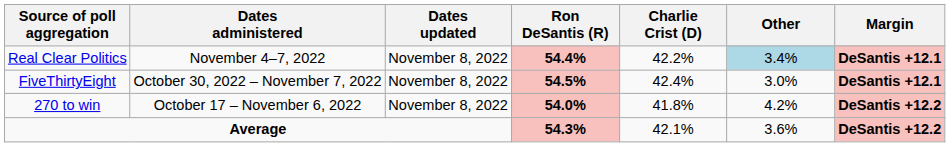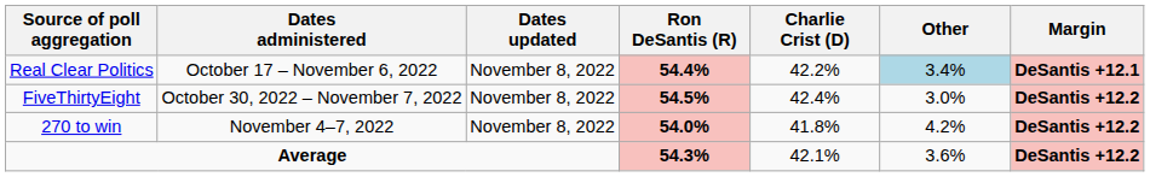 <table class="wikitable sortable" style="text-align:center;font-size:90%;line-height:17px">
 <tr>
 <th>Source of poll<br>aggregation</th>
 <th>Dates<br>administered</th>
 <th>Dates<br>updated</th>
 <th style="width:100px;">Ron<br>DeSantis (R)</th>
 <th style="width:100px;">Charlie<br>Crist (D)</th>
 <th style="width:100px;">Other<br></th>
 <th>Margin</th>
 </tr>
 <tr>
 <td><a href='#'>Real Clear Politics</a></td>
-<td>November 4–7, 2022</td>
+<td>October 17 – November 6, 2022</td>
 <td>November 8, 2022</td>
 <td style="background: rgb(248, 193, 190);"><strong>54.4%</strong></td>
 <td>42.2%</td>
 <td style="background: lightblue;">3.4%</td>
 <td style="background: rgb(248, 193, 190);"><strong>DeSantis +12.1</strong></td>
 </tr>
 <tr>
 <td><a href='#'>FiveThirtyEight</a></td>
 <td>October 30, 2022 – November 7, 2022</td>
 <td>November 8, 2022</td>
 <td style="background: rgb(248, 193, 190);"><strong>54.5%</strong></td>
 <td>42.4%</td>
 <td>3.0%</td>
-<td style="background: rgb(248, 193, 190);"><strong>DeSantis +12.1</strong></td>
+<td style="background: rgb(248, 193, 190);"><strong>DeSantis +12.2</strong></td>
 </tr>
 <tr>
 <td><a href='#'>270 to win</a></td>
-<td>October 17 – November 6, 2022</td>
+<td>November 4–7, 2022</td>
 <td>November 8, 2022</td>
 <td style="background: rgb(248, 193, 190);"><strong>54.0%</strong></td>
 <td>41.8%</td>
 <td>4.2%</td>
 <td style="background: rgb(248, 193, 190);"><strong>DeSantis +12.2</strong></td>
 </tr>
 <tr>
 <td colspan="3"><strong>Average</strong></td>
 <td style="background: rgb(248, 193, 190);"><strong>54.3%</strong></td>
 <td>42.1%</td>
 <td>3.6%</td>
 <td style="background: rgb(248, 193, 190);"><strong>DeSantis +12.2</strong></td>
 </tr>
 </table>
